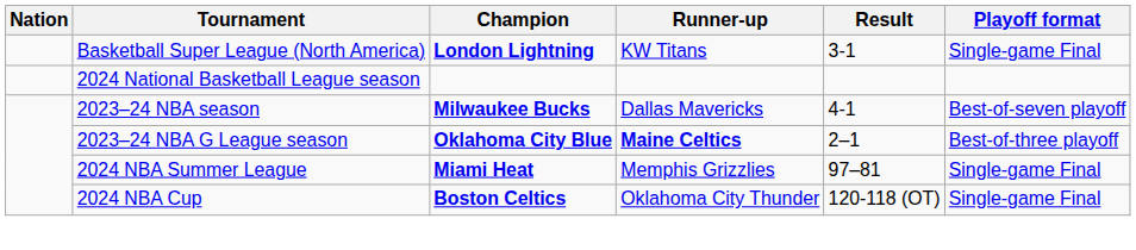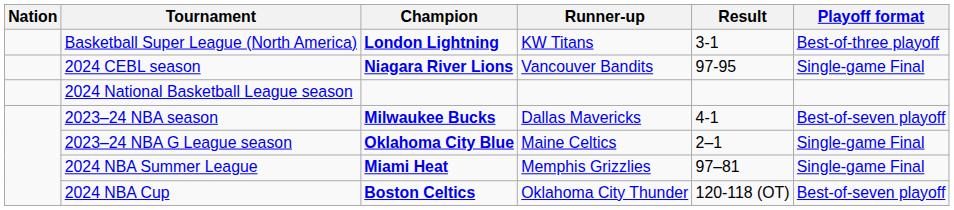 <table class="wikitable">
 <tr>
 <th>Nation</th>
 <th>Tournament</th>
 <th>Champion</th>
 <th>Runner-up</th>
 <th>Result</th>
 <th><a href='#'>Playoff format</a></th>
 </tr>
 <tr>
 <td rowspan=1><br> </td>
 <td><a href='#'>Basketball Super League (North America)</a></td>
 <td><strong><a href='#'>London Lightning</a></strong></td>
 <td><a href='#'>KW Titans</a></td>
 <td>3-1</td>
+<td><a href='#'>Best-of-three playoff</a></td>
+</tr>
+<tr>
+<td rowspan=1></td>
+<td><a href='#'>2024 CEBL season</a></td>
+<td><strong><a href='#'>Niagara River Lions</a></strong></td>
+<td><a href='#'>Vancouver Bandits</a></td>
+<td>97-95</td>
 <td><a href='#'>Single-game Final</a></td>
 </tr>
 <tr>
 <td></td>
 <td><a href='#'>2024 National Basketball League season</a></td>
 <td></td>
 <td></td>
 <td></td>
 <td></td>
 </tr>
 <tr>
 <td rowspan=4></td>
 <td><a href='#'>2023–24 NBA season</a></td>
 <td><strong><a href='#'>Milwaukee Bucks</a></strong></td>
 <td><a href='#'>Dallas Mavericks</a></td>
 <td>4-1</td>
 <td><a href='#'>Best-of-seven playoff</a></td>
 </tr>
 <tr>
 <td><a href='#'>2023–24 NBA G League season</a></td>
 <td><strong><a href='#'>Oklahoma City Blue</a></strong></td>
-<td><strong><a href='#'>Maine Celtics</a></strong></td>
+<td><a href='#'>Maine Celtics</a></td>
 <td>2–1</td>
-<td><a href='#'>Best-of-three playoff</a></td>
+<td><a href='#'>Single-game Final</a></td>
 </tr>
 <tr>
 <td><a href='#'>2024 NBA Summer League</a></td>
 <td><strong><a href='#'>Miami Heat</a></strong></td>
 <td><a href='#'>Memphis Grizzlies</a></td>
 <td>97–81</td>
 <td><a href='#'>Single-game Final</a></td>
 </tr>
 <tr>
 <td><a href='#'>2024 NBA Cup</a></td>
 <td><strong><a href='#'>Boston Celtics</a></strong></td>
 <td><a href='#'>Oklahoma City Thunder</a></td>
 <td>120-118 (OT)</td>
-<td><a href='#'>Single-game Final</a></td>
+<td><a href='#'>Best-of-seven playoff</a></td>
 </tr>
 </table>
